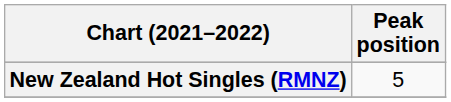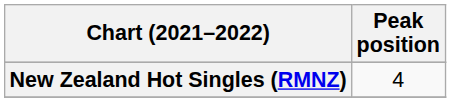 <table class="wikitable sortable plainrowheaders" style="text-align:center">
 <tr>
 <th scope="col">Chart (2021–2022)</th>
 <th scope="col">Peak<br>position</th>
 </tr>
 <tr>
 </tr>
 <tr>
 </tr>
 <tr>
 </tr>
 <tr>
 </tr>
 <tr>
 </tr>
 <tr>
 <th scope="row">New Zealand Hot Singles (<a href='#'>RMNZ</a>)</th>
-<td>5</td>
+<td>4</td>
 </tr>
 <tr>
 </tr>
 <tr>
 </tr>
 <tr>
 </tr>
 </table>
